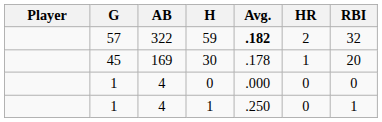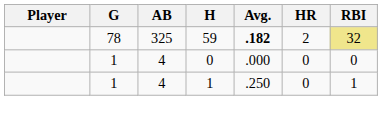 <table class="wikitable sortable">
 <tr>
 <th bgcolor="#DDDDFF" width="16%">Player</th>
 <th bgcolor="#DDDDFF" width="9%">G</th>
 <th bgcolor="#DDDDFF" width="9%">AB</th>
 <th bgcolor="#DDDDFF" width="9%">H</th>
 <th bgcolor="#DDDDFF" width="9%">Avg.</th>
 <th bgcolor="#DDDDFF" width="9%">HR</th>
 <th bgcolor="#DDDDFF" width="9%">RBI</th>
 </tr>
 <tr align="center">
 <td></td>
-<td>57</td>
-<td>322</td>
+<td>78</td>
+<td>325</td>
 <td>59</td>
 <td><strong>.182</strong></td>
 <td>2</td>
-<td>32</td>
-</tr>
-<tr align="center">
-<td></td>
-<td>45</td>
-<td>169</td>
-<td>30</td>
-<td>.178</td>
-<td>1</td>
-<td>20</td>
+<td style="background: khaki;">32</td>
 </tr>
 <tr align="center">
 <td></td>
 <td>1</td>
 <td>4</td>
 <td>0</td>
 <td>.000</td>
 <td>0</td>
 <td>0</td>
 </tr>
 <tr align="center">
 <td></td>
 <td>1</td>
 <td>4</td>
 <td>1</td>
 <td>.250</td>
 <td>0</td>
 <td>1</td>
 </tr>
 </table>
